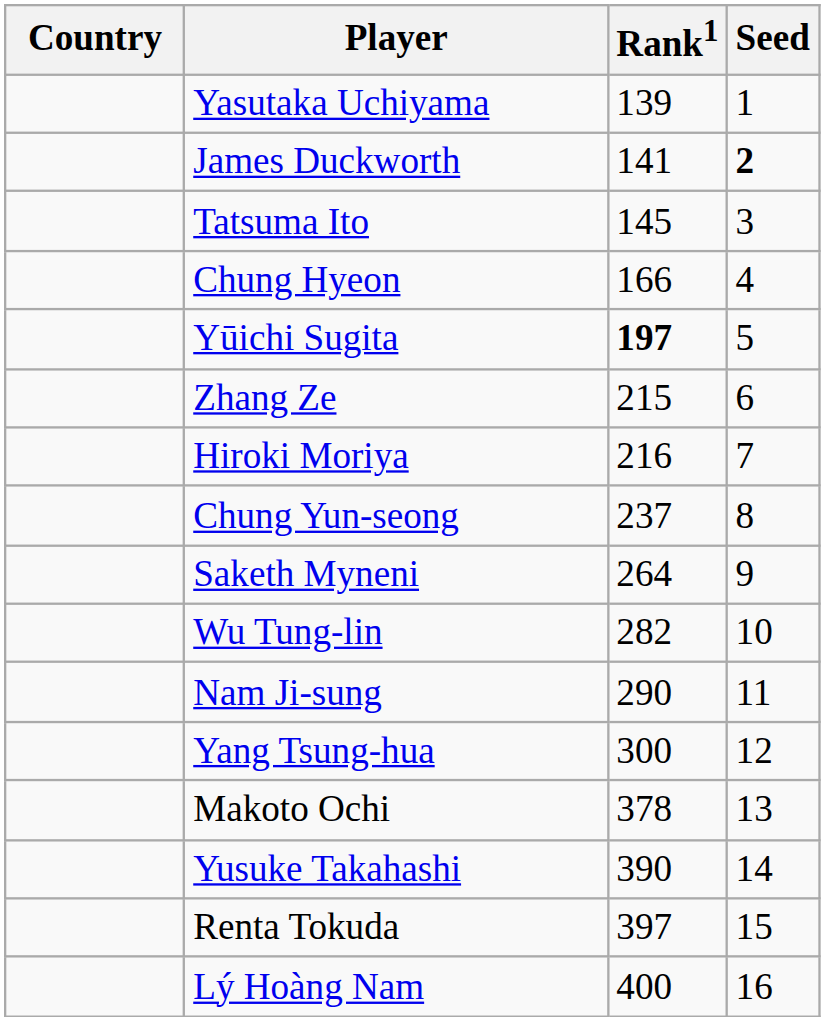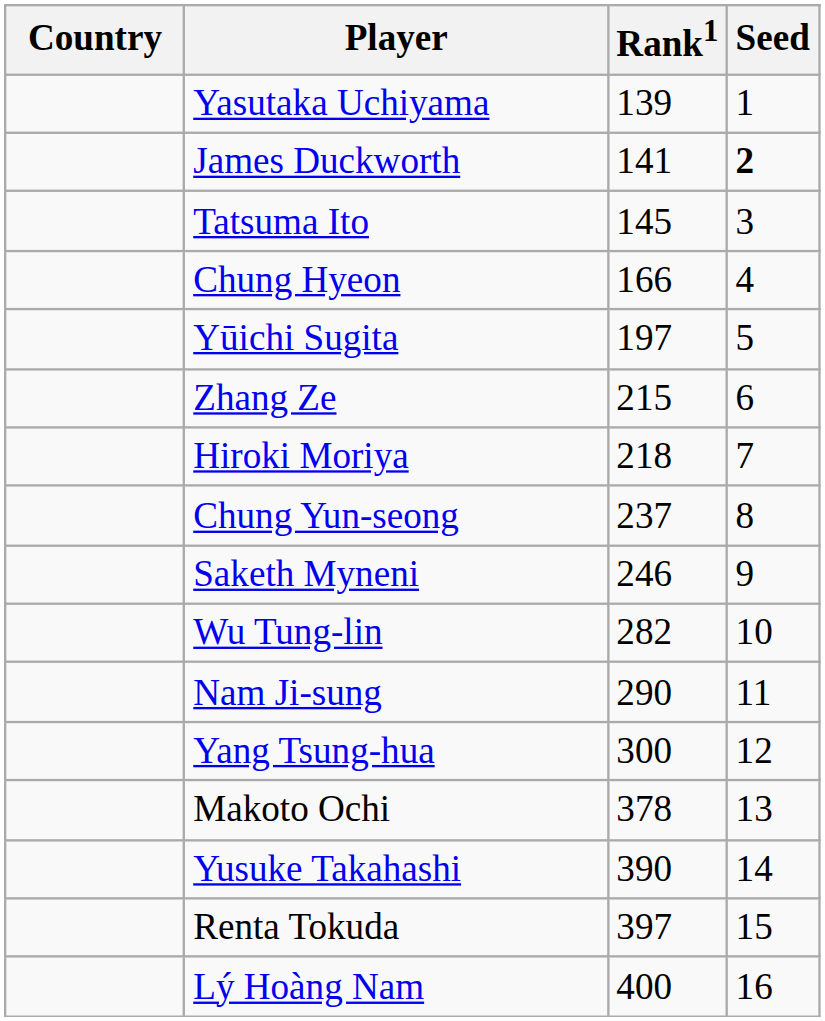 <table class="sortable wikitable">
 <tr>
 <th width="70">Country</th>
 <th width="175">Player</th>
 <th>Rank<sup>1</sup></th>
 <th>Seed</th>
 </tr>
 <tr>
 <td></td>
 <td><a href='#'>Yasutaka Uchiyama</a></td>
 <td>139</td>
 <td>1</td>
 </tr>
 <tr>
 <td></td>
 <td><a href='#'>James Duckworth</a></td>
 <td>141</td>
 <td><strong>2</strong></td>
 </tr>
 <tr>
 <td></td>
 <td><a href='#'>Tatsuma Ito</a></td>
 <td>145</td>
 <td>3</td>
 </tr>
 <tr>
 <td></td>
 <td><a href='#'>Chung Hyeon</a></td>
 <td>166</td>
 <td>4</td>
 </tr>
 <tr>
 <td></td>
 <td><a href='#'>Yūichi Sugita</a></td>
-<td><strong>197</strong></td>
+<td>197</td>
 <td>5</td>
 </tr>
 <tr>
 <td></td>
 <td><a href='#'>Zhang Ze</a></td>
 <td>215</td>
 <td>6</td>
 </tr>
 <tr>
 <td></td>
 <td><a href='#'>Hiroki Moriya</a></td>
-<td>216</td>
+<td>218</td>
 <td>7</td>
 </tr>
 <tr>
 <td></td>
 <td><a href='#'>Chung Yun-seong</a></td>
 <td>237</td>
 <td>8</td>
 </tr>
 <tr>
 <td></td>
 <td><a href='#'>Saketh Myneni</a></td>
-<td>264</td>
+<td>246</td>
 <td>9</td>
 </tr>
 <tr>
 <td></td>
 <td><a href='#'>Wu Tung-lin</a></td>
 <td>282</td>
 <td>10</td>
 </tr>
 <tr>
 <td></td>
 <td><a href='#'>Nam Ji-sung</a></td>
 <td>290</td>
 <td>11</td>
 </tr>
 <tr>
 <td></td>
 <td><a href='#'>Yang Tsung-hua</a></td>
 <td>300</td>
 <td>12</td>
 </tr>
 <tr>
 <td></td>
 <td>Makoto Ochi</td>
 <td>378</td>
 <td>13</td>
 </tr>
 <tr>
 <td></td>
 <td><a href='#'>Yusuke Takahashi</a></td>
 <td>390</td>
 <td>14</td>
 </tr>
 <tr>
 <td></td>
 <td>Renta Tokuda</td>
 <td>397</td>
 <td>15</td>
 </tr>
 <tr>
 <td></td>
 <td><a href='#'>Lý Hoàng Nam</a></td>
 <td>400</td>
 <td>16</td>
 </tr>
 </table>
